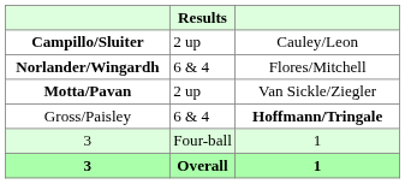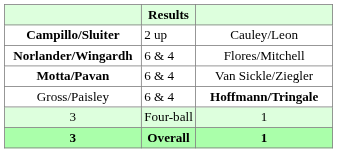 <table border="1" cellpadding="3" style="border-collapse:collapse; text-align:center;">
 <tr style="background:#ddffdd;">
 <th width=160></th>
 <th>Results</th>
 <th width=160></th>
 </tr>
 <tr>
 <td><strong>Campillo/Sluiter</strong></td>
 <td align=left> 2 up</td>
 <td>Cauley/Leon</td>
 </tr>
 <tr>
 <td><strong>Norlander/Wingardh</strong></td>
 <td align=left> 6 & 4</td>
 <td>Flores/Mitchell</td>
 </tr>
 <tr>
 <td><strong>Motta/Pavan</strong></td>
-<td align=left> 2 up</td>
+<td align=left> 6 & 4</td>
 <td>Van Sickle/Ziegler</td>
 </tr>
 <tr>
 <td>Gross/Paisley</td>
 <td align=left> 6 & 4</td>
 <td><strong>Hoffmann/Tringale</strong></td>
 </tr>
 <tr style="background:#ddffdd;">
 <td>3</td>
 <td>Four-ball</td>
 <td>1</td>
 </tr>
 <tr style="background:#aaffaa;">
 <th>3</th>
 <th>Overall</th>
 <th>1</th>
 </tr>
 </table>
